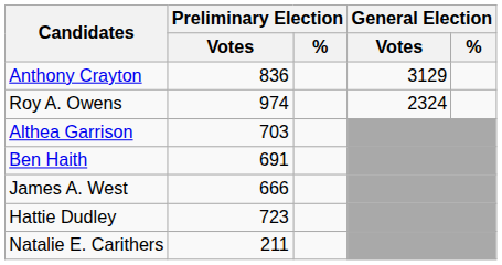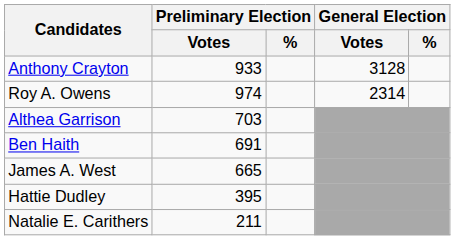 <table class=wikitable>
 <tr>
 <th colspan=1 rowspan=2><strong>Candidates</strong></th>
 <th colspan=2><strong>Preliminary Election</strong></th>
 <th colspan=2><strong>General Election</strong></th>
 </tr>
 <tr>
 <th>Votes</th>
 <th>%</th>
 <th>Votes</th>
 <th>%</th>
 </tr>
 <tr>
 <td><a href='#'>Anthony Crayton</a></td>
-<td align="right">836</td>
+<td align="right">933</td>
 <td align="right"></td>
-<td align="right">3129</td>
+<td align="right">3128</td>
 <td align="right"></td>
 </tr>
 <tr>
 <td>Roy A. Owens</td>
 <td align="right">974</td>
 <td align="right"></td>
-<td align="right">2324</td>
+<td align="right">2314</td>
 <td align="right"></td>
 </tr>
 <tr>
 <td><a href='#'>Althea Garrison</a></td>
 <td align="right">703</td>
 <td align="right"></td>
 <td colspan=2 bgcolor=darkgray> </td>
 </tr>
 <tr>
 <td><a href='#'>Ben Haith</a></td>
 <td align="right">691</td>
 <td align="right"></td>
 <td colspan=2 bgcolor=darkgray> </td>
 </tr>
 <tr>
 <td>James A. West</td>
-<td align="right">666</td>
+<td align="right">665</td>
 <td align="right"></td>
 <td colspan=2 bgcolor=darkgray> </td>
 </tr>
 <tr>
 <td>Hattie Dudley</td>
-<td align="right">723</td>
+<td align="right">395</td>
 <td align="right"></td>
 <td colspan=2 bgcolor=darkgray> </td>
 </tr>
 <tr>
 <td>Natalie E. Carithers</td>
 <td align="right">211</td>
 <td align="right"></td>
 <td colspan=2 bgcolor=darkgray> </td>
 </tr>
 </table>
